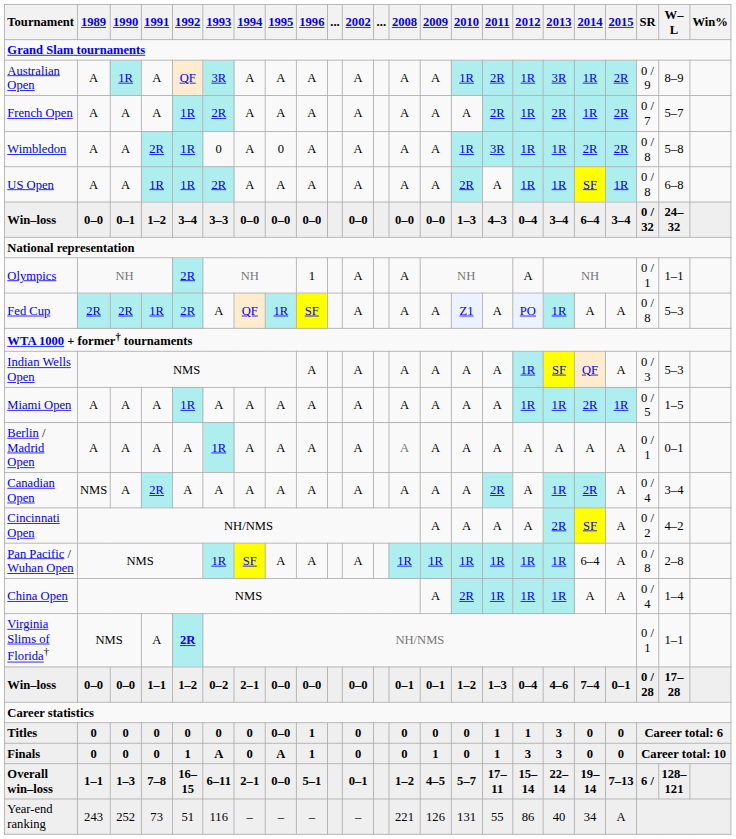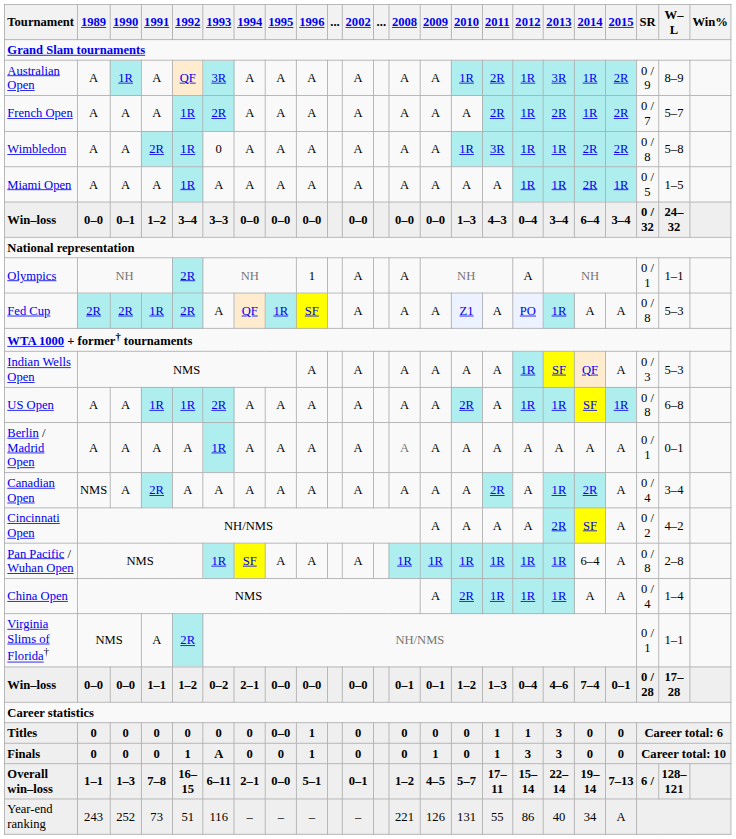 <table class="wikitable" style="text-align:center; font-size:96%">
 <tr>
 <th>Tournament</th>
 <th><a href='#'>1989</a></th>
 <th><a href='#'>1990</a></th>
 <th><a href='#'>1991</a></th>
 <th><a href='#'>1992</a></th>
 <th><a href='#'>1993</a></th>
 <th><a href='#'>1994</a></th>
 <th><a href='#'>1995</a></th>
 <th><a href='#'>1996</a></th>
 <th>...</th>
 <th><a href='#'>2002</a></th>
 <th>...</th>
 <th><a href='#'>2008</a></th>
 <th><a href='#'>2009</a></th>
 <th><a href='#'>2010</a></th>
 <th><a href='#'>2011</a></th>
 <th><a href='#'>2012</a></th>
 <th><a href='#'>2013</a></th>
 <th><a href='#'>2014</a></th>
 <th><a href='#'>2015</a></th>
 <th>SR</th>
 <th>W–L</th>
 <th>Win%</th>
 </tr>
 <tr>
 <td colspan="23" align="left"><a href='#'><strong>Grand Slam tournaments</strong></a></td>
 </tr>
 <tr>
 <td align=left><a href='#'>Australian Open</a></td>
 <td>A</td>
 <td bgcolor=#afeeee><a href='#'>1R</a></td>
 <td>A</td>
 <td bgcolor=#ffebcd><a href='#'>QF</a></td>
 <td bgcolor=#afeeee><a href='#'>3R</a></td>
 <td>A</td>
 <td>A</td>
 <td>A</td>
 <td></td>
 <td>A</td>
 <td></td>
 <td>A</td>
 <td>A</td>
 <td bgcolor=#afeeee><a href='#'>1R</a></td>
 <td bgcolor=#afeeee><a href='#'>2R</a></td>
 <td bgcolor=#afeeee><a href='#'>1R</a></td>
 <td bgcolor=#afeeee><a href='#'>3R</a></td>
 <td bgcolor=#afeeee><a href='#'>1R</a></td>
 <td bgcolor=#afeeee><a href='#'>2R</a></td>
 <td>0 / 9</td>
 <td>8–9</td>
 <td></td>
 </tr>
 <tr>
 <td align=left><a href='#'>French Open</a></td>
 <td>A</td>
 <td>A</td>
 <td>A</td>
 <td bgcolor=#afeeee><a href='#'>1R</a></td>
 <td bgcolor=#afeeee><a href='#'>2R</a></td>
 <td>A</td>
 <td>A</td>
 <td>A</td>
 <td></td>
 <td>A</td>
 <td></td>
 <td>A</td>
 <td>A</td>
 <td>A</td>
 <td bgcolor=#afeeee><a href='#'>2R</a></td>
 <td bgcolor=#afeeee><a href='#'>1R</a></td>
 <td bgcolor=#afeeee><a href='#'>2R</a></td>
 <td bgcolor=#afeeee><a href='#'>1R</a></td>
 <td bgcolor=#afeeee><a href='#'>2R</a></td>
 <td>0 / 7</td>
 <td>5–7</td>
 <td></td>
 </tr>
 <tr>
 <td align=left><a href='#'>Wimbledon</a></td>
 <td>A</td>
 <td>A</td>
 <td bgcolor=#afeeee><a href='#'>2R</a></td>
 <td bgcolor=#afeeee><a href='#'>1R</a></td>
 <td>0</td>
 <td>A</td>
-<td>0</td>
+<td>A</td>
 <td>A</td>
 <td></td>
 <td>A</td>
 <td></td>
 <td>A</td>
 <td>A</td>
 <td bgcolor=#afeeee><a href='#'>1R</a></td>
 <td bgcolor=#afeeee><a href='#'>3R</a></td>
 <td bgcolor=#afeeee><a href='#'>1R</a></td>
 <td bgcolor=#afeeee><a href='#'>1R</a></td>
 <td bgcolor=#afeeee><a href='#'>2R</a></td>
 <td bgcolor=#afeeee><a href='#'>2R</a></td>
 <td>0 / 8</td>
 <td>5–8</td>
 <td></td>
 </tr>
 <tr>
-<td align=left><a href='#'>US Open</a></td>
+<td align=left><a href='#'>Miami Open</a></td>
+<td>A</td>
 <td>A</td>
 <td>A</td>
 <td bgcolor=#afeeee><a href='#'>1R</a></td>
-<td bgcolor=#afeeee><a href='#'>1R</a></td>
-<td bgcolor=#afeeee><a href='#'>2R</a></td>
+<td>A</td>
 <td>A</td>
 <td>A</td>
 <td>A</td>
 <td></td>
 <td>A</td>
 <td></td>
 <td>A</td>
 <td>A</td>
-<td bgcolor=#afeeee><a href='#'>2R</a></td>
+<td>A</td>
 <td>A</td>
 <td bgcolor=#afeeee><a href='#'>1R</a></td>
 <td bgcolor=#afeeee><a href='#'>1R</a></td>
-<td bgcolor=yellow><a href='#'>SF</a></td>
+<td bgcolor=#afeeee><a href='#'>2R</a></td>
 <td bgcolor=#afeeee><a href='#'>1R</a></td>
-<td>0 / 8</td>
-<td>6–8</td>
+<td>0 / 5</td>
+<td>1–5</td>
 <td></td>
 </tr>
 <tr style=background:#efefef;font-weight:bold>
 <td style="text-align:left">Win–loss</td>
 <td>0–0</td>
 <td>0–1</td>
 <td>1–2</td>
 <td>3–4</td>
 <td>3–3</td>
 <td>0–0</td>
 <td>0–0</td>
 <td>0–0</td>
 <td></td>
 <td>0–0</td>
 <td></td>
 <td>0–0</td>
 <td>0–0</td>
 <td>1–3</td>
 <td>4–3</td>
 <td>0–4</td>
 <td>3–4</td>
 <td>6–4</td>
 <td>3–4</td>
 <td>0 / 32</td>
 <td>24–32</td>
 <td></td>
 </tr>
 <tr>
 <td colspan="23" align="left"><strong>National representation</strong></td>
 </tr>
 <tr>
 <td align=left><a href='#'>Olympics</a></td>
 <td colspan=3 style="color:#767676">NH</td>
 <td bgcolor=#afeeee><a href='#'>2R</a></td>
 <td colspan=3 style="color:#767676">NH</td>
 <td>1</td>
 <td style="color:#767676"></td>
 <td>A</td>
 <td></td>
 <td>A</td>
 <td colspan=3 style=color:#767676>NH</td>
 <td>A</td>
 <td colspan=3 style=color:#767676>NH</td>
 <td>0 / 1</td>
 <td>1–1</td>
 <td></td>
 </tr>
 <tr>
 <td align=left><a href='#'>Fed Cup</a></td>
 <td bgcolor=afeeee><a href='#'>2R</a></td>
 <td bgcolor=afeeee><a href='#'>2R</a></td>
 <td bgcolor=afeeee><a href='#'>1R</a></td>
 <td bgcolor=afeeee><a href='#'>2R</a></td>
 <td>A</td>
 <td bgcolor=ffebcd><a href='#'>QF</a></td>
 <td bgcolor=afeeee><a href='#'>1R</a></td>
 <td bgcolor=yellow><a href='#'>SF</a></td>
 <td></td>
 <td>A</td>
 <td></td>
 <td>A</td>
 <td>A</td>
 <td bgcolor=ecf2ff><a href='#'>Z1</a></td>
 <td>A</td>
 <td bgcolor=ecf2ff><a href='#'>PO</a></td>
 <td bgcolor=afeeee><a href='#'>1R</a></td>
 <td>A</td>
 <td>A</td>
 <td>0 / 8</td>
 <td>5–3</td>
 <td></td>
 </tr>
 <tr>
 <td colspan="23" align="left"><a href='#'><strong>WTA 1000</strong></a> <strong>+ former<sup>†</sup> tournaments</strong></td>
 </tr>
 <tr>
 <td align=left><a href='#'>Indian Wells Open</a></td>
 <td colspan="7">NMS</td>
 <td>A</td>
 <td></td>
 <td>A</td>
 <td></td>
 <td>A</td>
 <td>A</td>
 <td>A</td>
 <td>A</td>
 <td bgcolor=#afeeee><a href='#'>1R</a></td>
 <td bgcolor=yellow><a href='#'>SF</a></td>
 <td bgcolor=#ffebcd><a href='#'>QF</a></td>
 <td>A</td>
 <td>0 / 3</td>
 <td>5–3</td>
 <td></td>
 </tr>
 <tr>
-<td align=left><a href='#'>Miami Open</a></td>
-<td>A</td>
+<td align=left><a href='#'>US Open</a></td>
 <td>A</td>
 <td>A</td>
 <td bgcolor=#afeeee><a href='#'>1R</a></td>
-<td>A</td>
+<td bgcolor=#afeeee><a href='#'>1R</a></td>
+<td bgcolor=#afeeee><a href='#'>2R</a></td>
 <td>A</td>
 <td>A</td>
 <td>A</td>
 <td></td>
 <td>A</td>
 <td></td>
 <td>A</td>
 <td>A</td>
-<td>A</td>
+<td bgcolor=#afeeee><a href='#'>2R</a></td>
 <td>A</td>
 <td bgcolor=#afeeee><a href='#'>1R</a></td>
 <td bgcolor=#afeeee><a href='#'>1R</a></td>
-<td bgcolor=#afeeee><a href='#'>2R</a></td>
+<td bgcolor=yellow><a href='#'>SF</a></td>
 <td bgcolor=#afeeee><a href='#'>1R</a></td>
-<td>0 / 5</td>
-<td>1–5</td>
+<td>0 / 8</td>
+<td>6–8</td>
 <td></td>
 </tr>
 <tr>
 <td align="left"><a href='#'>Berlin</a> / <a href='#'>Madrid Open</a></td>
 <td>A</td>
 <td>A</td>
 <td>A</td>
 <td>A</td>
 <td bgcolor="afeeee"><a href='#'>1R</a></td>
 <td>A</td>
 <td>A</td>
 <td>A</td>
 <td></td>
 <td>A</td>
 <td></td>
 <td style="color:#767676">A</td>
 <td>A</td>
 <td>A</td>
 <td>A</td>
 <td>A</td>
 <td>A</td>
 <td>A</td>
 <td>A</td>
 <td>0 / 1</td>
 <td>0–1</td>
 <td></td>
 </tr>
 <tr>
 <td align="left"><a href='#'>Canadian Open</a></td>
 <td>NMS</td>
 <td>A</td>
 <td bgcolor="afeeee"><a href='#'>2R</a></td>
 <td>A</td>
 <td>A</td>
 <td>A</td>
 <td>A</td>
 <td>A</td>
 <td></td>
 <td>A</td>
 <td></td>
 <td>A</td>
 <td>A</td>
 <td>A</td>
 <td bgcolor="afeeee"><a href='#'>2R</a></td>
 <td>A</td>
 <td bgcolor="afeeee"><a href='#'>1R</a></td>
 <td bgcolor="afeeee"><a href='#'>2R</a></td>
 <td>A</td>
 <td>0 / 4</td>
 <td>3–4</td>
 <td></td>
 </tr>
 <tr>
 <td align="left"><a href='#'>Cincinnati Open</a></td>
 <td colspan="12">NH/NMS</td>
 <td>A</td>
 <td>A</td>
 <td>A</td>
 <td>A</td>
 <td bgcolor="afeeee"><a href='#'>2R</a></td>
 <td bgcolor="yellow"><a href='#'>SF</a></td>
 <td>A</td>
 <td>0 / 2</td>
 <td>4–2</td>
 <td></td>
 </tr>
 <tr>
 <td align="left"><a href='#'>Pan Pacific</a> / <a href='#'>Wuhan Open</a></td>
 <td colspan="4">NMS</td>
 <td bgcolor="afeeee"><a href='#'>1R</a></td>
 <td bgcolor="yellow"><a href='#'>SF</a></td>
 <td>A</td>
 <td>A</td>
 <td></td>
 <td>A</td>
 <td></td>
 <td bgcolor="afeeee"><a href='#'>1R</a></td>
 <td bgcolor="afeeee"><a href='#'>1R</a></td>
 <td bgcolor="afeeee"><a href='#'>1R</a></td>
 <td bgcolor="afeeee"><a href='#'>1R</a></td>
 <td bgcolor="afeeee"><a href='#'>1R</a></td>
 <td bgcolor="afeeee"><a href='#'>1R</a></td>
 <td>6–4</td>
 <td>A</td>
 <td>0 / 8</td>
 <td>2–8</td>
 <td></td>
 </tr>
 <tr>
 <td align="left"><a href='#'>China Open</a></td>
 <td colspan="12">NMS</td>
 <td>A</td>
 <td bgcolor="#afeeee"><a href='#'>2R</a></td>
 <td bgcolor="#afeeee"><a href='#'>1R</a></td>
 <td bgcolor="#afeeee"><a href='#'>1R</a></td>
 <td bgcolor="#afeeee"><a href='#'>1R</a></td>
 <td>A</td>
 <td>A</td>
 <td>0 / 4</td>
 <td>1–4</td>
 <td></td>
 </tr>
 <tr>
 <td align=left><a href='#'>Virginia Slims of Florida</a><sup>†</sup></td>
 <td colspan="2">NMS</td>
 <td>A</td>
-<td bgcolor=afeeee><strong><a href='#'>2R</a></strong></td>
+<td bgcolor=afeeee><a href='#'>2R</a></td>
 <td colspan="15" style="color:#767676">NH/NMS</td>
 <td>0 / 1</td>
 <td>1–1</td>
 <td></td>
 </tr>
 <tr style="background:#efefef;font-weight:bold">
 <td align=left>Win–loss</td>
 <td>0–0</td>
 <td>0–0</td>
 <td>1–1</td>
 <td>1–2</td>
 <td>0–2</td>
 <td>2–1</td>
 <td>0–0</td>
 <td>0–0</td>
 <td></td>
 <td>0–0</td>
 <td></td>
 <td>0–1</td>
 <td>0–1</td>
 <td>1–2</td>
 <td>1–3</td>
 <td>0–4</td>
 <td>4–6</td>
 <td>7–4</td>
 <td>0–1</td>
 <td>0 / 28</td>
 <td>17–28</td>
 <td></td>
 </tr>
 <tr>
 <td colspan="23" align="left"><strong>Career statistics</strong></td>
 </tr>
 <tr style="background:#efefef;font-weight:bold">
 <td style="text-align:left">Titles</td>
 <td>0</td>
 <td>0</td>
 <td>0</td>
 <td>0</td>
 <td>0</td>
 <td>0</td>
 <td>0–0</td>
 <td>1</td>
 <td></td>
 <td>0</td>
 <td></td>
 <td>0</td>
 <td>0</td>
 <td>0</td>
 <td>1</td>
 <td>1</td>
 <td>3</td>
 <td>0</td>
 <td>0</td>
 <td colspan="3">Career total: 6</td>
 </tr>
 <tr style="background:#efefef;font-weight:bold">
 <td style="text-align:left">Finals</td>
 <td>0</td>
 <td>0</td>
 <td>0</td>
 <td>1</td>
 <td>A</td>
 <td>0</td>
-<td>A</td>
+<td>0</td>
 <td>1</td>
 <td></td>
 <td>0</td>
 <td></td>
 <td>0</td>
 <td>1</td>
 <td>0</td>
 <td>1</td>
 <td>3</td>
 <td>3</td>
 <td>0</td>
 <td>0</td>
 <td colspan="3">Career total: 10</td>
 </tr>
 <tr style="background:#efefef;font-weight:bold">
 <td style="text-align:left">Overall win–loss</td>
 <td>1–1</td>
 <td>1–3</td>
 <td>7–8</td>
 <td>16–15</td>
 <td>6–11</td>
 <td>2–1</td>
 <td>0–0</td>
 <td>5–1</td>
 <td></td>
 <td>0–1</td>
 <td></td>
 <td>1–2</td>
 <td>4–5</td>
 <td>5–7</td>
 <td>17–11</td>
 <td>15–14</td>
 <td>22–14</td>
 <td>19–14</td>
 <td>7–13</td>
 <td>6 /</td>
 <td>128–121</td>
 <td></td>
 </tr>
 <tr bgcolor="efefef">
 <td align="left">Year-end ranking</td>
 <td>243</td>
 <td>252</td>
 <td>73</td>
 <td>51</td>
 <td>116</td>
 <td>–</td>
 <td>–</td>
 <td>–</td>
 <td></td>
 <td>–</td>
 <td></td>
 <td>221</td>
 <td>126</td>
 <td>131</td>
 <td>55</td>
 <td>86</td>
 <td>40</td>
 <td>34</td>
 <td>A</td>
 <td colspan="3"></td>
 </tr>
 </table>
